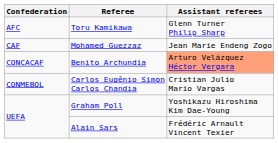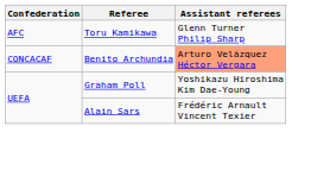 <table class="wikitable">
 <tr>
 <th>Confederation</th>
 <th>Referee</th>
 <th>Assistant referees</th>
 </tr>
 <tr>
 <td><a href='#'>AFC</a></td>
 <td> <a href='#'>Toru Kamikawa</a></td>
 <td> Glenn Turner <br>  <a href='#'>Philip Sharp</a></td>
 </tr>
 <tr>
-<td><a href='#'>CAF</a></td>
-<td> <a href='#'>Mohamed Guezzaz</a></td>
-<td> Jean Marie Endeng Zogo</td>
-</tr>
-<tr>
 <td><a href='#'>CONCACAF</a></td>
 <td> <a href='#'>Benito Archundia</a></td>
 <td style="background: lightsalmon;"> Arturo Velázquez <br>  <a href='#'>Héctor Vergara</a></td>
-</tr>
-<tr>
-<td><a href='#'>CONMEBOL</a></td>
-<td> <a href='#'>Carlos Eugênio Simon</a> <br>  <a href='#'>Carlos Chandia</a></td>
-<td> Cristian Julio <br>  Mario Vargas</td>
 </tr>
 <tr>
 <td rowspan=2><a href='#'>UEFA</a></td>
 <td> <a href='#'>Graham Poll</a></td>
 <td> Yoshikazu Hiroshima <br>  Kim Dae-Young</td>
 </tr>
 <tr>
 <td> <a href='#'>Alain Sars</a></td>
 <td> Frédéric Arnault <br>  Vincent Texier</td>
 </tr>
 </table>
